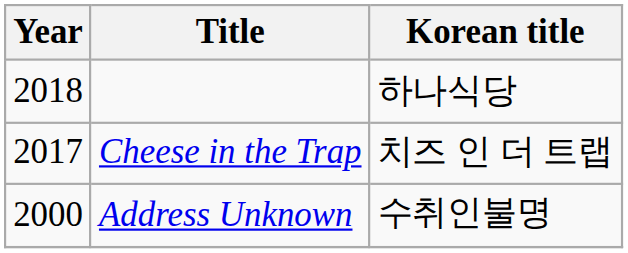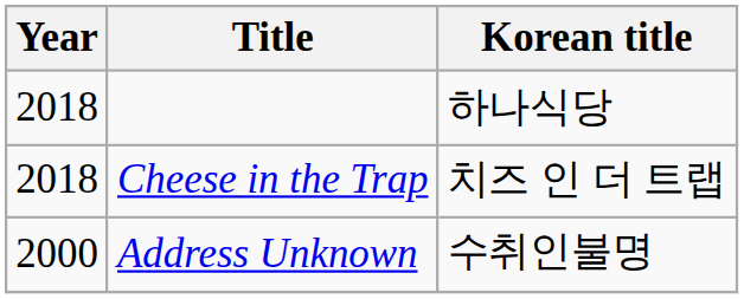 <table class="wikitable sortable">
 <tr>
 <th>Year</th>
 <th>Title</th>
 <th>Korean title</th>
 </tr>
 <tr>
 <td>2018</td>
 <td><em></em></td>
 <td>하나식당</td>
 </tr>
 <tr>
-<td>2017</td>
+<td>2018</td>
 <td><em><a href='#'>Cheese in the Trap</a></em></td>
 <td>치즈 인 더 트랩</td>
 </tr>
 <tr>
 <td>2000</td>
 <td><em><a href='#'>Address Unknown</a></em></td>
 <td>수취인불명</td>
 </tr>
 <tr>
 </tr>
 </table>
